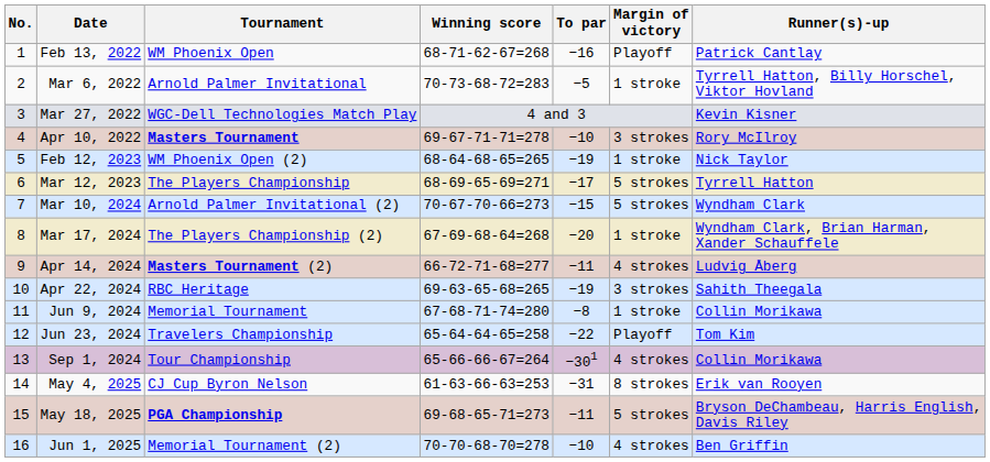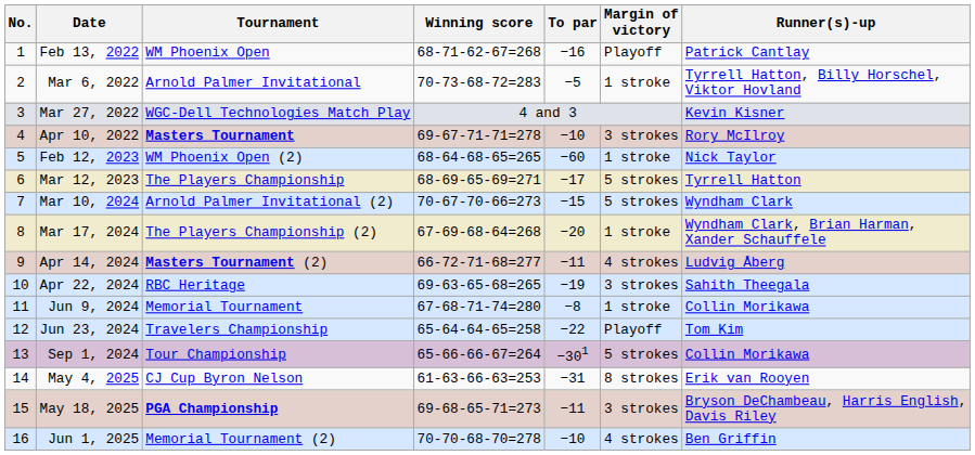 <table class="wikitable" style="font-size:95%;">
 <tr>
 <th>No.</th>
 <th>Date</th>
 <th>Tournament</th>
 <th>Winning score</th>
 <th>To par</th>
 <th>Margin of<br>victory</th>
 <th>Runner(s)-up</th>
 </tr>
 <tr>
 <td align=center>1</td>
 <td align=right>Feb 13, <a href='#'>2022</a></td>
 <td><a href='#'>WM Phoenix Open</a></td>
 <td align=right>68-71-62-67=268</td>
 <td align=center>−16</td>
 <td>Playoff</td>
 <td> <a href='#'>Patrick Cantlay</a></td>
 </tr>
 <tr>
 <td align=center>2</td>
 <td align=right>Mar 6, 2022</td>
 <td><a href='#'>Arnold Palmer Invitational</a></td>
 <td align=right>70-73-68-72=283</td>
 <td align=center>−5</td>
 <td>1 stroke</td>
 <td> <a href='#'>Tyrrell Hatton</a>,  <a href='#'>Billy Horschel</a>,<br> <a href='#'>Viktor Hovland</a></td>
 </tr>
 <tr style="background:#dfe2e9;">
 <td align=center>3</td>
 <td align=right>Mar 27, 2022</td>
 <td><a href='#'>WGC-Dell Technologies Match Play</a></td>
 <td colspan=3 align=center>4 and 3</td>
 <td> <a href='#'>Kevin Kisner</a></td>
 </tr>
 <tr style="background:#e5d1cb;">
 <td align=center>4</td>
 <td align=right>Apr 10, 2022</td>
 <td><strong><a href='#'>Masters Tournament</a></strong></td>
 <td align=right>69-67-71-71=278</td>
 <td align=center>−10</td>
 <td>3 strokes</td>
 <td> <a href='#'>Rory McIlroy</a></td>
 </tr>
 <tr style="background:#D6E8FF;">
 <td align=center>5</td>
 <td align=right>Feb 12, <a href='#'>2023</a></td>
 <td><a href='#'>WM Phoenix Open</a> (2)</td>
 <td align=right>68-64-68-65=265</td>
-<td align=center>−19</td>
+<td align=center>−60</td>
 <td>1 stroke</td>
 <td> <a href='#'>Nick Taylor</a></td>
 </tr>
 <tr style="background:#f2ecce;">
 <td align=center>6</td>
 <td align=right>Mar 12, 2023</td>
 <td><a href='#'>The Players Championship</a></td>
 <td align=right>68-69-65-69=271</td>
 <td align=center>−17</td>
 <td>5 strokes</td>
 <td> <a href='#'>Tyrrell Hatton</a></td>
 </tr>
 <tr style="background:#D6E8FF;">
 <td align=center>7</td>
 <td align=right>Mar 10, <a href='#'>2024</a></td>
 <td><a href='#'>Arnold Palmer Invitational</a> (2)</td>
 <td align=right>70-67-70-66=273</td>
 <td align=center>−15</td>
 <td>5 strokes</td>
 <td> <a href='#'>Wyndham Clark</a></td>
 </tr>
 <tr style="background:#f2ecce;">
 <td align=center>8</td>
 <td align=right>Mar 17, 2024</td>
 <td><a href='#'>The Players Championship</a> (2)</td>
 <td align=right>67-69-68-64=268</td>
 <td align=center>−20</td>
 <td>1 stroke</td>
 <td> <a href='#'>Wyndham Clark</a>,  <a href='#'>Brian Harman</a>,<br> <a href='#'>Xander Schauffele</a></td>
 </tr>
 <tr style="background:#e5d1cb;">
 <td align=center>9</td>
 <td align=right>Apr 14, 2024</td>
 <td><strong><a href='#'>Masters Tournament</a></strong> (2)</td>
 <td align=right>66-72-71-68=277</td>
 <td align=center>−11</td>
 <td>4 strokes</td>
 <td> <a href='#'>Ludvig Åberg</a></td>
 </tr>
 <tr style="background:#D6E8FF;">
 <td align=center>10</td>
 <td align=right>Apr 22, 2024</td>
 <td><a href='#'>RBC Heritage</a></td>
 <td align=right>69-63-65-68=265</td>
 <td align=center>−19</td>
 <td>3 strokes</td>
 <td> <a href='#'>Sahith Theegala</a></td>
 </tr>
 <tr style="background:#D6E8FF;">
 <td align=center>11</td>
 <td align=right>Jun 9, 2024</td>
 <td><a href='#'>Memorial Tournament</a></td>
 <td align=right>67-68-71-74=280</td>
 <td align=center>−8</td>
 <td>1 stroke</td>
 <td> <a href='#'>Collin Morikawa</a></td>
 </tr>
 <tr style="background:#D6E8FF;">
 <td align=center>12</td>
 <td align=right>Jun 23, 2024</td>
 <td><a href='#'>Travelers Championship</a></td>
 <td align=right>65-64-64-65=258</td>
 <td align=center>−22</td>
 <td>Playoff</td>
 <td> <a href='#'>Tom Kim</a></td>
 </tr>
 <tr style="background:thistle;">
 <td align=center>13</td>
 <td align=right>Sep 1, 2024</td>
 <td><a href='#'>Tour Championship</a></td>
 <td align=right>65-66-66-67=264</td>
 <td align=center>−30<sup>1</sup></td>
-<td>4 strokes</td>
+<td>5 strokes</td>
 <td> <a href='#'>Collin Morikawa</a></td>
 </tr>
 <tr>
 <td align=center>14</td>
 <td align=right>May 4, <a href='#'>2025</a></td>
 <td><a href='#'>CJ Cup Byron Nelson</a></td>
 <td align=right>61-63-66-63=253</td>
 <td align=center>−31</td>
 <td>8 strokes</td>
 <td> <a href='#'>Erik van Rooyen</a></td>
 </tr>
 <tr style="background:#e5d1cb;">
 <td align=center>15</td>
 <td align=right>May 18, 2025</td>
 <td><strong><a href='#'>PGA Championship</a></strong></td>
 <td>69-68-65-71=273</td>
 <td align=center>−11</td>
-<td>5 strokes</td>
+<td>3 strokes</td>
 <td> <a href='#'>Bryson DeChambeau</a>,  <a href='#'>Harris English</a>,<br> <a href='#'>Davis Riley</a></td>
 </tr>
 <tr style="background:#D6E8FF;">
 <td align=center>16</td>
 <td align=right>Jun 1, 2025</td>
 <td><a href='#'>Memorial Tournament</a> (2)</td>
 <td align=right>70-70-68-70=278</td>
 <td align=center>−10</td>
 <td>4 strokes</td>
 <td> <a href='#'>Ben Griffin</a></td>
 </tr>
 </table>
